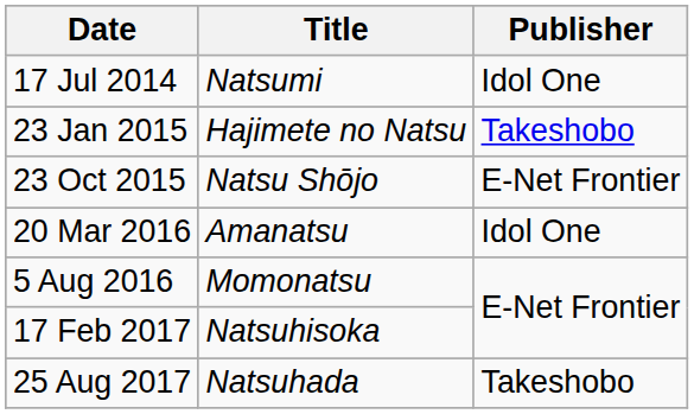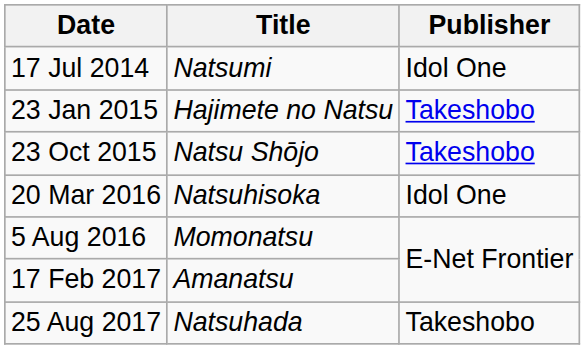 <table class="wikitable">
 <tr>
 <th>Date</th>
 <th>Title</th>
 <th>Publisher</th>
 </tr>
 <tr>
 <td>17 Jul 2014</td>
 <td><em>Natsumi</em></td>
 <td>Idol One</td>
 </tr>
 <tr>
 <td>23 Jan 2015</td>
 <td><em>Hajimete no Natsu</em></td>
 <td><a href='#'>Takeshobo</a></td>
 </tr>
 <tr>
 <td>23 Oct 2015</td>
 <td><em>Natsu Shōjo</em></td>
-<td>E-Net Frontier</td>
+<td><a href='#'>Takeshobo</a></td>
 </tr>
 <tr>
 <td>20 Mar 2016</td>
-<td><em>Amanatsu</em></td>
+<td><em>Natsuhisoka</em></td>
 <td>Idol One</td>
 </tr>
 <tr>
 <td>5 Aug 2016</td>
 <td><em>Momonatsu</em></td>
 <td rowspan="2">E-Net Frontier</td>
 </tr>
 <tr>
 <td>17 Feb 2017</td>
-<td><em>Natsuhisoka</em></td>
+<td><em>Amanatsu</em></td>
 </tr>
 <tr>
 <td>25 Aug 2017</td>
 <td><em>Natsuhada</em></td>
 <td>Takeshobo</td>
 </tr>
 </table>
